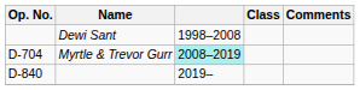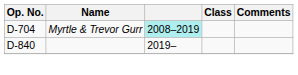 <table class="wikitable">
 <tr>
 <th>Op. No.</th>
 <th>Name</th>
 <th></th>
 <th>Class</th>
 <th>Comments</th>
-</tr>
-<tr>
-<td></td>
-<td><em>Dewi Sant</em></td>
-<td>1998–2008</td>
-<td></td>
-<td></td>
 </tr>
 <tr>
 <td>D-704</td>
 <td><em>Myrtle & Trevor Gurr</em></td>
 <td style="background: paleturquoise;">2008–2019</td>
 <td></td>
 <td></td>
 </tr>
 <tr>
 <td>D-840</td>
 <td></td>
 <td>2019–</td>
 <td></td>
 <td></td>
 </tr>
 <tr>
 </tr>
 </table>
